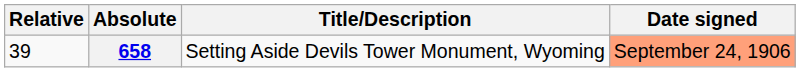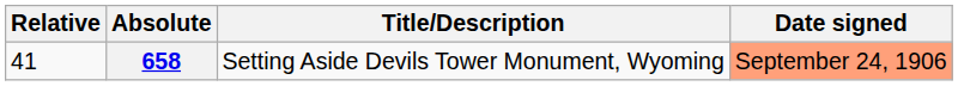 <table class="wikitable">
 <tr>
 <th>Relative </th>
 <th>Absolute </th>
 <th>Title/Description</th>
 <th>Date signed</th>
 </tr>
 <tr>
-<td>39</td>
+<td>41</td>
 <th><a href='#'>658</a></th>
 <td>Setting Aside Devils Tower Monument, Wyoming</td>
 <td style="background: lightsalmon;">September 24, 1906</td>
 </tr>
 </table>
